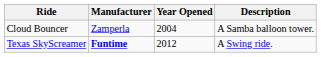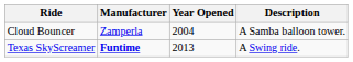 <table class=wikitable>
 <tr>
 <th>Ride</th>
 <th>Manufacturer</th>
 <th>Year Opened</th>
 <th>Description</th>
 </tr>
 <tr>
 <td>Cloud Bouncer</td>
 <td><a href='#'>Zamperla</a></td>
 <td>2004</td>
 <td>A Samba balloon tower.</td>
 </tr>
 <tr>
 <td><a href='#'>Texas SkyScreamer</a></td>
 <td><strong><a href='#'>Funtime</a></strong></td>
-<td>2012</td>
+<td>2013</td>
 <td>A <a href='#'>Swing ride</a>.</td>
 </tr>
 </table>
